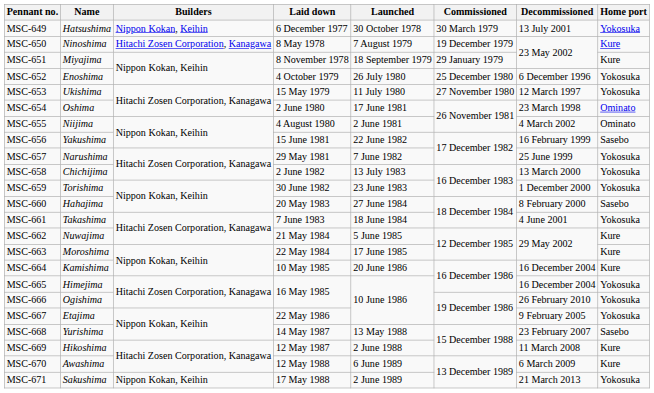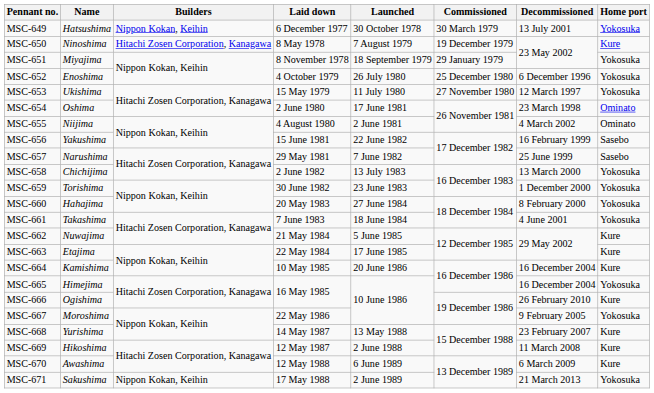 <table class="wikitable">
 <tr>
 <th>Pennant no.</th>
 <th>Name</th>
 <th>Builders</th>
 <th>Laid down</th>
 <th>Launched</th>
 <th>Commissioned</th>
 <th>Decommissioned</th>
 <th>Home port</th>
 </tr>
 <tr>
 <td>MSC-649</td>
 <td><em>Hatsushima</em></td>
 <td><a href='#'>Nippon Kokan</a>, <a href='#'>Keihin</a></td>
 <td>6 December 1977</td>
 <td>30 October 1978</td>
 <td>30 March 1979</td>
 <td>13 July 2001</td>
 <td><a href='#'>Yokosuka</a></td>
 </tr>
 <tr>
 <td>MSC-650</td>
 <td><em>Ninoshima</em></td>
 <td><a href='#'>Hitachi Zosen Corporation</a>, <a href='#'>Kanagawa</a></td>
 <td>8 May 1978</td>
 <td>7 August 1979</td>
 <td>19 December 1979</td>
 <td rowspan="2">23 May 2002</td>
 <td><a href='#'>Kure</a></td>
 </tr>
 <tr>
 <td>MSC-651</td>
 <td><em>Miyajima</em></td>
 <td rowspan="2">Nippon Kokan, Keihin</td>
 <td>8 November 1978</td>
 <td>18 September 1979</td>
 <td>29 January 1979</td>
-<td>Kure</td>
+<td>Yokosuka</td>
 </tr>
 <tr>
 <td>MSC-652</td>
 <td><em>Enoshima</em></td>
 <td>4 October 1979</td>
 <td>26 July 1980</td>
 <td>25 December 1980</td>
 <td>6 December 1996</td>
 <td>Yokosuka</td>
 </tr>
 <tr>
 <td>MSC-653</td>
 <td><em>Ukishima</em></td>
 <td rowspan="2">Hitachi Zosen Corporation, Kanagawa</td>
 <td>15 May 1979</td>
 <td>11 July 1980</td>
 <td>27 November 1980</td>
 <td>12 March 1997</td>
 <td>Yokosuka</td>
 </tr>
 <tr>
 <td>MSC-654</td>
 <td><em>Oshima</em></td>
 <td>2 June 1980</td>
 <td>17 June 1981</td>
 <td rowspan="2">26 November 1981</td>
 <td>23 March 1998</td>
 <td><a href='#'>Ominato</a></td>
 </tr>
 <tr>
 <td>MSC-655</td>
 <td><em>Niijima</em></td>
 <td rowspan="2">Nippon Kokan, Keihin</td>
 <td>4 August 1980</td>
 <td>2 June 1981</td>
 <td>4 March 2002</td>
 <td>Ominato</td>
 </tr>
 <tr>
 <td>MSC-656</td>
 <td><em>Yakushima</em></td>
 <td>15 June 1981</td>
 <td>22 June 1982</td>
 <td rowspan="2">17 December 1982</td>
 <td>16 February 1999</td>
 <td>Sasebo</td>
 </tr>
 <tr>
 <td>MSC-657</td>
 <td><em>Narushima</em></td>
 <td rowspan="2">Hitachi Zosen Corporation, Kanagawa</td>
 <td>29 May 1981</td>
 <td>7 June 1982</td>
 <td>25 June 1999</td>
-<td>Yokosuka</td>
+<td>Sasebo</td>
 </tr>
 <tr>
 <td>MSC-658</td>
 <td><em>Chichijima</em></td>
 <td>2 June 1982</td>
 <td>13 July 1983</td>
 <td rowspan="2">16 December 1983</td>
 <td>13 March 2000</td>
 <td>Yokosuka</td>
 </tr>
 <tr>
 <td>MSC-659</td>
 <td><em>Torishima</em></td>
 <td rowspan="2">Nippon Kokan, Keihin</td>
 <td>30 June 1982</td>
 <td>23 June 1983</td>
 <td>1 December 2000</td>
 <td>Yokosuka</td>
 </tr>
 <tr>
 <td>MSC-660</td>
 <td><em>Hahajima</em></td>
 <td>20 May 1983</td>
 <td>27 June 1984</td>
 <td rowspan="2">18 December 1984</td>
 <td>8 February 2000</td>
-<td>Sasebo</td>
+<td>Yokosuka</td>
 </tr>
 <tr>
 <td>MSC-661</td>
 <td><em>Takashima</em></td>
 <td rowspan="2">Hitachi Zosen Corporation, Kanagawa</td>
 <td>7 June 1983</td>
 <td>18 June 1984</td>
 <td>4 June 2001</td>
 <td>Yokosuka</td>
 </tr>
 <tr>
 <td>MSC-662</td>
 <td><em>Nuwajima</em></td>
 <td>21 May 1984</td>
 <td>5 June 1985</td>
 <td rowspan="2">12 December 1985</td>
 <td rowspan="2">29 May 2002</td>
 <td>Kure</td>
 </tr>
 <tr>
 <td>MSC-663</td>
-<td><em>Moroshima</em></td>
+<td><em>Etajima</em></td>
 <td rowspan="2">Nippon Kokan, Keihin</td>
 <td>22 May 1984</td>
 <td>17 June 1985</td>
 <td>Kure</td>
 </tr>
 <tr>
 <td>MSC-664</td>
 <td><em>Kamishima</em></td>
 <td>10 May 1985</td>
 <td>20 June 1986</td>
 <td rowspan="2">16 December 1986</td>
 <td>16 December 2004</td>
 <td>Kure</td>
 </tr>
 <tr>
 <td>MSC-665</td>
 <td><em>Himejima</em></td>
 <td rowspan="2">Hitachi Zosen Corporation, Kanagawa</td>
 <td rowspan="2">16 May 1985</td>
 <td rowspan="3">10 June 1986</td>
 <td>16 December 2004</td>
 <td>Yokosuka</td>
 </tr>
 <tr>
 <td>MSC-666</td>
 <td><em>Ogishima</em></td>
 <td rowspan="2">19 December 1986</td>
 <td>26 February 2010</td>
-<td>Yokosuka</td>
+<td>Kure</td>
 </tr>
 <tr>
 <td>MSC-667</td>
-<td><em>Etajima</em></td>
+<td><em>Moroshima</em></td>
 <td rowspan="2">Nippon Kokan, Keihin</td>
 <td>22 May 1986</td>
 <td>9 February 2005</td>
 <td>Yokosuka</td>
 </tr>
 <tr>
 <td>MSC-668</td>
 <td><em>Yurishima</em></td>
 <td>14 May 1987</td>
 <td>13 May 1988</td>
 <td rowspan="2">15 December 1988</td>
 <td>23 February 2007</td>
-<td>Sasebo</td>
+<td>Kure</td>
 </tr>
 <tr>
 <td>MSC-669</td>
 <td><em>Hikoshima</em></td>
 <td rowspan="2">Hitachi Zosen Corporation, Kanagawa</td>
 <td>12 May 1987</td>
 <td>2 June 1988</td>
 <td>11 March 2008</td>
 <td>Kure</td>
 </tr>
 <tr>
 <td>MSC-670</td>
 <td><em>Awashima</em></td>
 <td>12 May 1988</td>
 <td>6 June 1989</td>
 <td rowspan="2">13 December 1989</td>
 <td>6 March 2009</td>
 <td>Kure</td>
 </tr>
 <tr>
 <td>MSC-671</td>
 <td><em>Sakushima</em></td>
 <td>Nippon Kokan, Keihin</td>
 <td>17 May 1988</td>
 <td>2 June 1989</td>
 <td>21 March 2013</td>
 <td>Yokosuka</td>
 </tr>
 </table>
